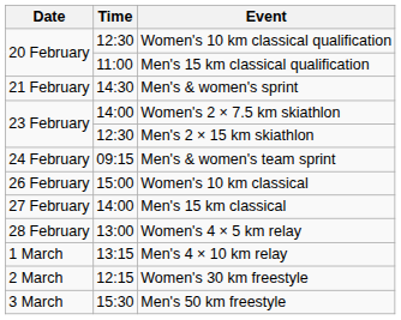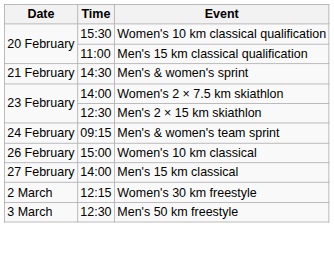 <table class="wikitable">
 <tr>
 <th>Date</th>
 <th>Time</th>
 <th>Event</th>
 </tr>
 <tr>
 <td rowspan=2>20 February</td>
-<td>12:30</td>
+<td>15:30</td>
 <td>Women's 10 km classical qualification</td>
 </tr>
 <tr>
 <td>11:00</td>
 <td>Men's 15 km classical qualification</td>
 </tr>
 <tr>
 <td>21 February</td>
 <td>14:30</td>
 <td>Men's & women's sprint</td>
 </tr>
 <tr>
 <td rowspan=2>23 February</td>
 <td>14:00</td>
 <td>Women's 2 × 7.5 km skiathlon</td>
 </tr>
 <tr>
 <td>12:30</td>
 <td>Men's 2 × 15 km skiathlon</td>
 </tr>
 <tr>
 <td>24 February</td>
 <td>09:15</td>
 <td>Men's & women's team sprint</td>
 </tr>
 <tr>
 <td>26 February</td>
 <td>15:00</td>
 <td>Women's 10 km classical</td>
 </tr>
 <tr>
 <td>27 February</td>
 <td>14:00</td>
 <td>Men's 15 km classical</td>
 </tr>
 <tr>
-<td>28 February</td>
-<td>13:00</td>
-<td>Women's 4 × 5 km relay</td>
-</tr>
-<tr>
-<td>1 March</td>
-<td>13:15</td>
-<td>Men's 4 × 10 km relay</td>
-</tr>
-<tr>
 <td>2 March</td>
 <td>12:15</td>
 <td>Women's 30 km freestyle</td>
 </tr>
 <tr>
 <td>3 March</td>
-<td>15:30</td>
+<td>12:30</td>
 <td>Men's 50 km freestyle</td>
 </tr>
 </table>
